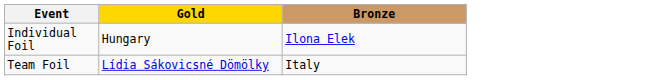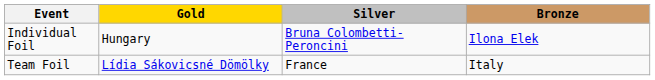 <table class="wikitable">
 <tr>
 <th width="100">Event</th>
 <th style="background-color:gold;" width="200"> Gold</th>
+<th style="background-color:silver;" width="200"> Silver</th>
 <th style="background-color:#CC9966;" width="200"> Bronze</th>
 </tr>
 <tr>
 <td>Individual Foil</td>
 <td> Hungary</td>
+<td> <a href='#'>Bruna Colombetti-Peroncini</a></td>
 <td> <a href='#'>Ilona Elek</a></td>
 </tr>
 <tr>
 <td>Team Foil</td>
 <td> <a href='#'>Lídia Sákovicsné Dömölky</a></td>
+<td> France</td>
 <td> Italy</td>
 </tr>
 </table>
